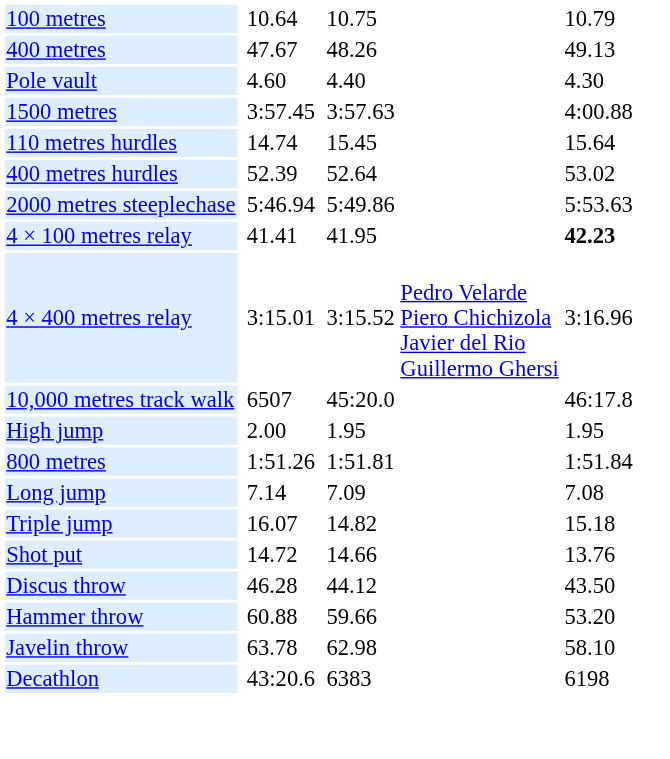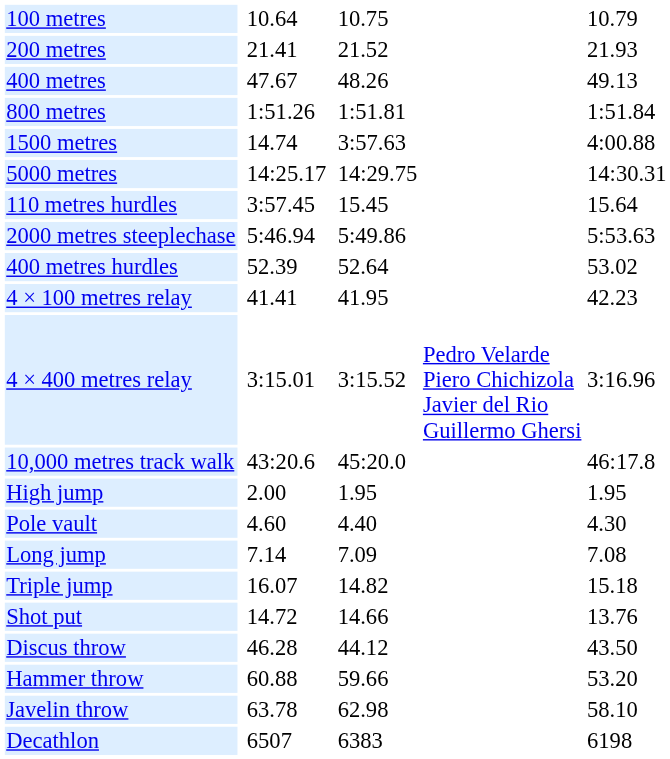 <table>
 <tr>
 <td bgcolor = DDEEFF><a href='#'>100 metres</a></td>
 <td></td>
 <td>10.64</td>
 <td></td>
 <td>10.75</td>
 <td></td>
 <td>10.79</td>
 </tr>
 <tr>
+<td bgcolor = DDEEFF><a href='#'>200 metres</a></td>
+<td></td>
+<td>21.41</td>
+<td></td>
+<td>21.52</td>
+<td></td>
+<td>21.93</td>
+</tr>
+<tr>
 <td bgcolor = DDEEFF><a href='#'>400 metres</a></td>
 <td></td>
 <td>47.67</td>
 <td></td>
 <td>48.26</td>
 <td></td>
 <td>49.13</td>
 </tr>
 <tr>
-<td bgcolor = DDEEFF><a href='#'>Pole vault</a></td>
+<td bgcolor = DDEEFF><a href='#'>800 metres</a></td>
 <td></td>
-<td>4.60</td>
+<td>1:51.26</td>
 <td></td>
-<td>4.40</td>
+<td>1:51.81</td>
 <td></td>
-<td>4.30</td>
+<td>1:51.84</td>
 </tr>
 <tr>
 <td bgcolor = DDEEFF><a href='#'>1500 metres</a></td>
 <td></td>
-<td>3:57.45</td>
+<td>14.74</td>
 <td></td>
 <td>3:57.63</td>
 <td></td>
 <td>4:00.88</td>
 </tr>
 <tr>
+<td bgcolor = DDEEFF><a href='#'>5000 metres</a></td>
+<td></td>
+<td>14:25.17</td>
+<td></td>
+<td>14:29.75</td>
+<td></td>
+<td>14:30.31</td>
+</tr>
+<tr>
 <td bgcolor = DDEEFF><a href='#'>110 metres hurdles</a></td>
 <td></td>
-<td>14.74</td>
+<td>3:57.45</td>
 <td></td>
 <td>15.45</td>
 <td></td>
 <td>15.64</td>
+</tr>
+<tr>
+<td bgcolor = DDEEFF><a href='#'>2000 metres steeplechase</a></td>
+<td></td>
+<td>5:46.94</td>
+<td></td>
+<td>5:49.86</td>
+<td></td>
+<td>5:53.63</td>
 </tr>
 <tr>
 <td bgcolor = DDEEFF><a href='#'>400 metres hurdles</a></td>
 <td></td>
 <td>52.39</td>
 <td></td>
 <td>52.64</td>
 <td></td>
 <td>53.02</td>
 </tr>
 <tr>
-<td bgcolor = DDEEFF><a href='#'>2000 metres steeplechase</a></td>
-<td></td>
-<td>5:46.94</td>
-<td></td>
-<td>5:49.86</td>
-<td></td>
-<td>5:53.63</td>
-</tr>
-<tr>
 <td bgcolor = DDEEFF><a href='#'>4 × 100 metres relay</a></td>
 <td></td>
 <td>41.41</td>
 <td></td>
 <td>41.95</td>
 <td></td>
-<td><strong>42.23</strong></td>
+<td>42.23</td>
 </tr>
 <tr>
 <td bgcolor = DDEEFF><a href='#'>4 × 400 metres relay</a></td>
 <td></td>
 <td>3:15.01</td>
 <td></td>
 <td>3:15.52</td>
 <td><br><a href='#'>Pedro Velarde</a><br><a href='#'>Piero Chichizola</a><br><a href='#'>Javier del Rio</a><br><a href='#'>Guillermo Ghersi</a></td>
 <td>3:16.96</td>
 </tr>
 <tr>
 <td bgcolor = DDEEFF><a href='#'>10,000 metres track walk</a></td>
 <td></td>
-<td>6507</td>
+<td>43:20.6</td>
 <td></td>
 <td>45:20.0</td>
 <td></td>
 <td>46:17.8</td>
 </tr>
 <tr>
 <td bgcolor = DDEEFF><a href='#'>High jump</a></td>
 <td></td>
 <td>2.00</td>
 <td></td>
 <td>1.95</td>
 <td></td>
 <td>1.95</td>
 </tr>
 <tr>
-<td bgcolor = DDEEFF><a href='#'>800 metres</a></td>
+<td bgcolor = DDEEFF><a href='#'>Pole vault</a></td>
 <td></td>
-<td>1:51.26</td>
+<td>4.60</td>
 <td></td>
-<td>1:51.81</td>
+<td>4.40</td>
 <td></td>
-<td>1:51.84</td>
+<td>4.30</td>
 </tr>
 <tr>
 <td bgcolor = DDEEFF><a href='#'>Long jump</a></td>
 <td></td>
 <td>7.14</td>
 <td></td>
 <td>7.09</td>
 <td></td>
 <td>7.08</td>
 </tr>
 <tr>
 <td bgcolor = DDEEFF><a href='#'>Triple jump</a></td>
 <td></td>
 <td>16.07</td>
 <td></td>
 <td>14.82</td>
 <td></td>
 <td>15.18</td>
 </tr>
 <tr>
 <td bgcolor = DDEEFF><a href='#'>Shot put</a></td>
 <td></td>
 <td>14.72</td>
 <td></td>
 <td>14.66</td>
 <td></td>
 <td>13.76</td>
 </tr>
 <tr>
 <td bgcolor = DDEEFF><a href='#'>Discus throw</a></td>
 <td></td>
 <td>46.28</td>
 <td></td>
 <td>44.12</td>
 <td></td>
 <td>43.50</td>
 </tr>
 <tr>
 <td bgcolor = DDEEFF><a href='#'>Hammer throw</a></td>
 <td></td>
 <td>60.88</td>
 <td></td>
 <td>59.66</td>
 <td></td>
 <td>53.20</td>
 </tr>
 <tr>
 <td bgcolor = DDEEFF><a href='#'>Javelin throw</a></td>
 <td></td>
 <td>63.78</td>
 <td></td>
 <td>62.98</td>
 <td></td>
 <td>58.10</td>
 </tr>
 <tr>
 <td bgcolor = DDEEFF><a href='#'>Decathlon</a></td>
 <td></td>
-<td>43:20.6</td>
+<td>6507</td>
 <td></td>
 <td>6383</td>
 <td></td>
 <td>6198</td>
 </tr>
 </table>
